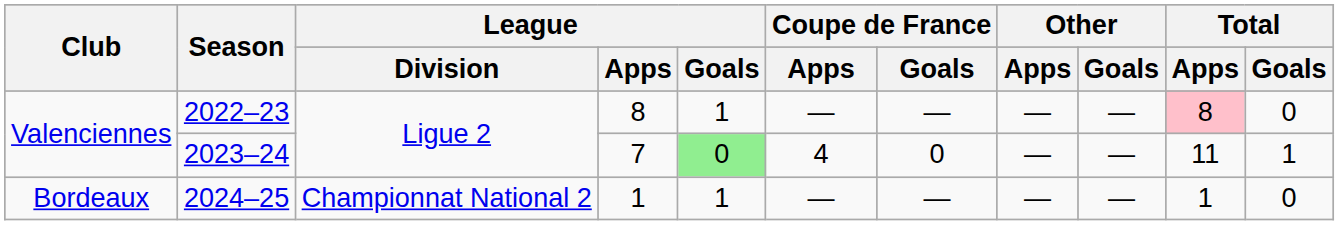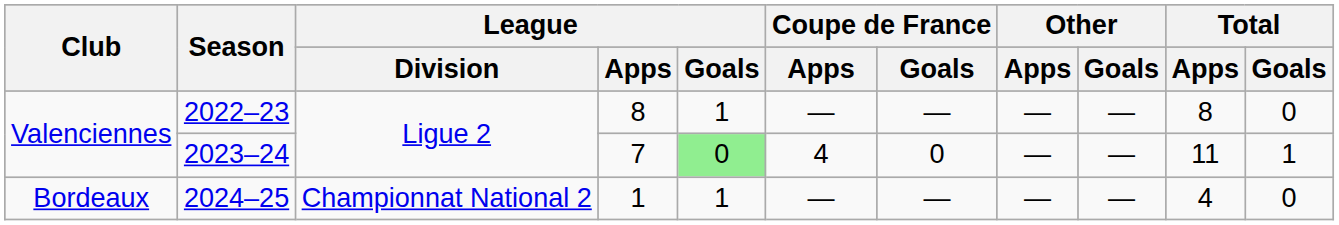 <table class="wikitable" style="text-align:center">
 <tr>
 <th rowspan="2">Club</th>
 <th rowspan="2">Season</th>
 <th colspan="3">League</th>
 <th colspan="2">Coupe de France</th>
 <th colspan="2">Other</th>
 <th colspan="2">Total</th>
 </tr>
 <tr>
 <th>Division</th>
 <th>Apps</th>
 <th>Goals</th>
 <th>Apps</th>
 <th>Goals</th>
 <th>Apps</th>
 <th>Goals</th>
 <th>Apps</th>
 <th>Goals</th>
 </tr>
 <tr>
 <td rowspan="2"><a href='#'>Valenciennes</a></td>
 <td><a href='#'>2022–23</a></td>
 <td rowspan="2"><a href='#'>Ligue 2</a></td>
 <td>8</td>
 <td>1</td>
 <td>—</td>
 <td>—</td>
 <td>—</td>
 <td>—</td>
-<td style="background: pink;">8</td>
+<td>8</td>
 <td>0</td>
 </tr>
 <tr>
 <td><a href='#'>2023–24</a></td>
 <td>7</td>
 <td style="background: lightgreen;">0</td>
 <td>4</td>
 <td>0</td>
 <td>—</td>
 <td>—</td>
 <td>11</td>
 <td>1</td>
 </tr>
 <tr>
 <td><a href='#'>Bordeaux</a></td>
 <td><a href='#'>2024–25</a></td>
 <td><a href='#'>Championnat National 2</a></td>
 <td>1</td>
 <td>1</td>
 <td>—</td>
 <td>—</td>
 <td>—</td>
 <td>—</td>
-<td>1</td>
+<td>4</td>
 <td>0</td>
 </tr>
 </table>
